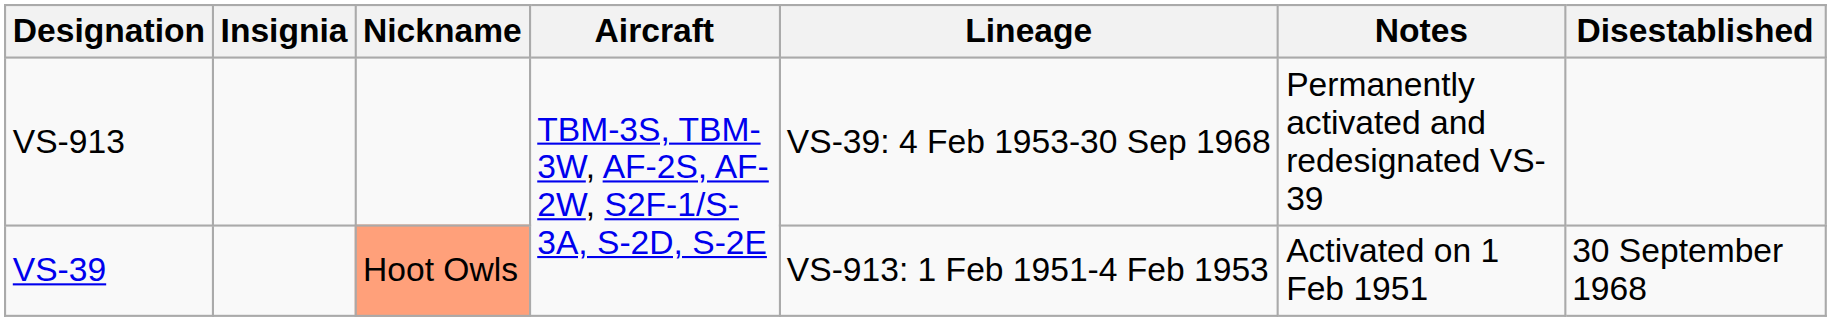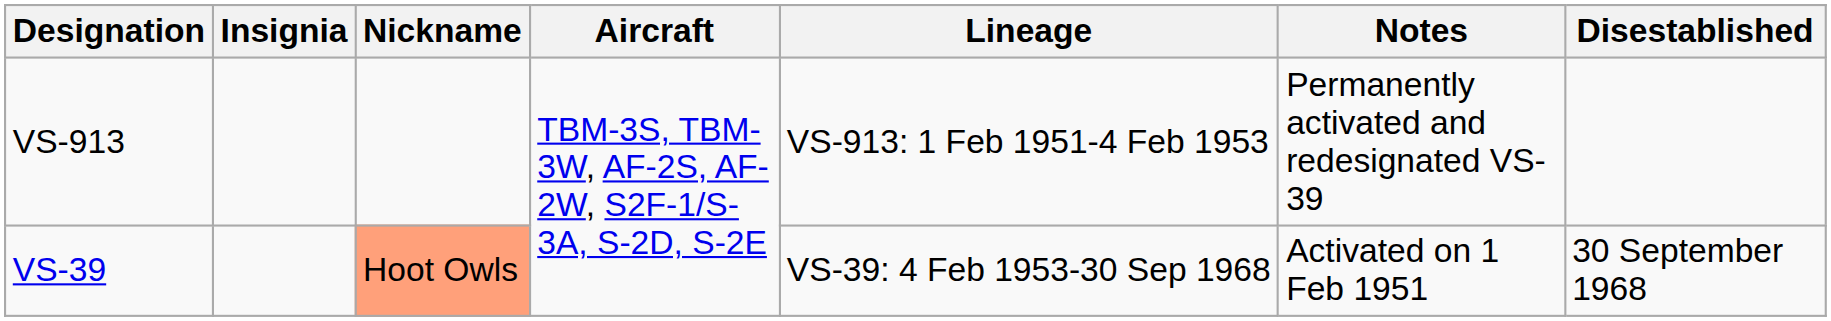 <table class="wikitable">
 <tr>
 <th>Designation</th>
 <th>Insignia</th>
 <th>Nickname</th>
 <th>Aircraft</th>
 <th>Lineage</th>
 <th>Notes</th>
 <th>Disestablished</th>
 </tr>
 <tr>
 <td>VS-913</td>
 <td></td>
 <td></td>
 <td Rowspan="2"><a href='#'>TBM-3S, TBM-3W</a>, <a href='#'>AF-2S, AF-2W</a>, <a href='#'>S2F-1/S-3A, S-2D, S-2E</a></td>
-<td style="white-space: nowrap;">VS-39: 4 Feb 1953-30 Sep 1968</td>
+<td style="white-space: nowrap;">VS-913: 1 Feb 1951-4 Feb 1953</td>
 <td>Permanently activated and redesignated VS-39</td>
 </tr>
 <tr>
 <td><a href='#'>VS-39</a></td>
 <td></td>
 <td style="background: lightsalmon;">Hoot Owls</td>
-<td style="white-space: nowrap;">VS-913: 1 Feb 1951-4 Feb 1953</td>
+<td style="white-space: nowrap;">VS-39: 4 Feb 1953-30 Sep 1968</td>
 <td>Activated on 1 Feb 1951</td>
 <td>30 September 1968</td>
 </tr>
 </table>
